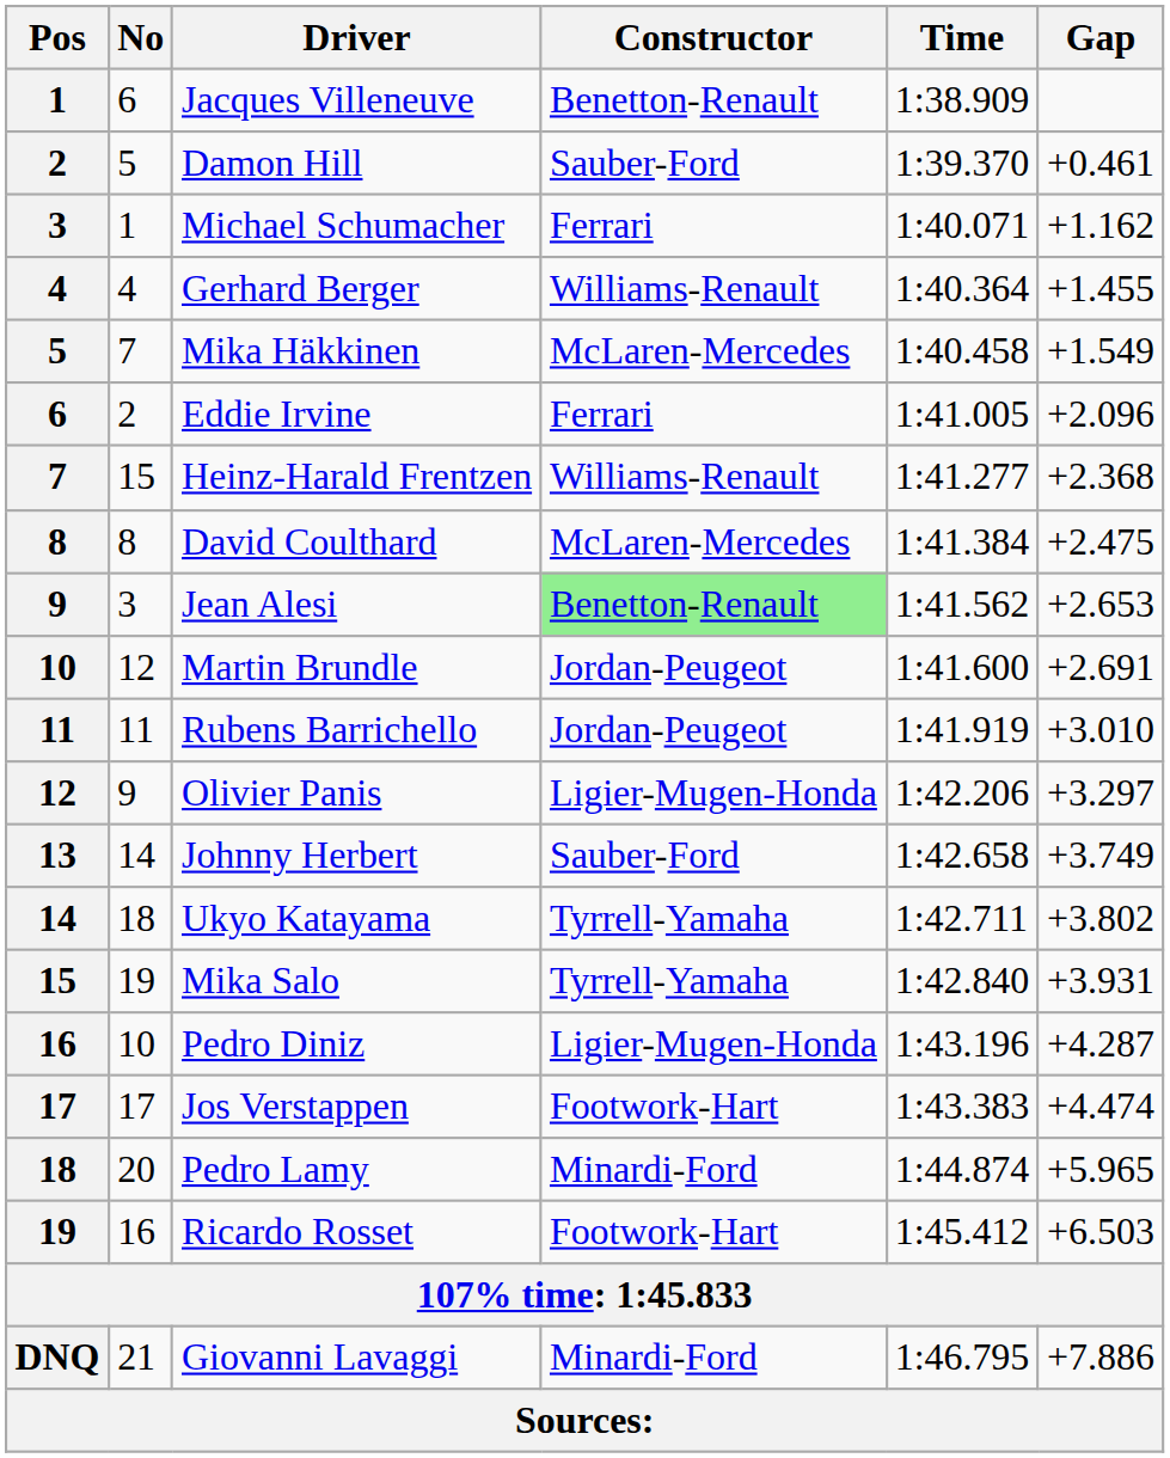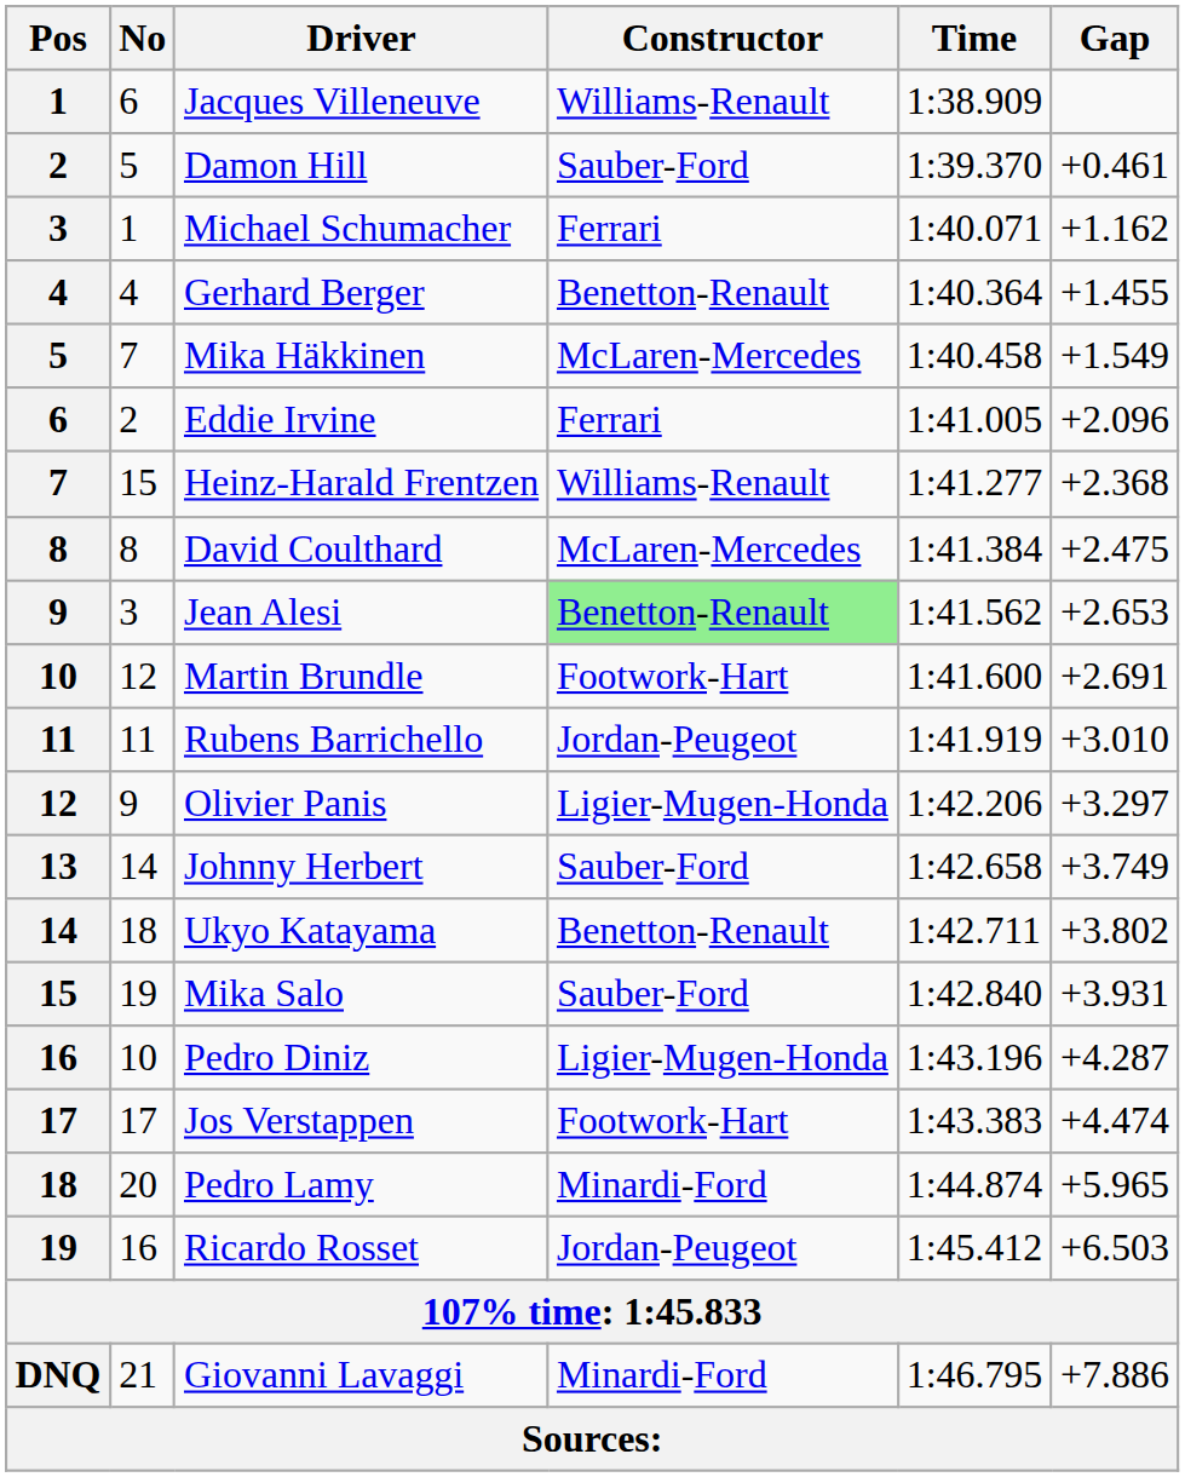 <table class="wikitable sortable" style="font-size: 95%;">
 <tr>
 <th>Pos</th>
 <th>No</th>
 <th>Driver</th>
 <th>Constructor</th>
 <th>Time</th>
 <th>Gap</th>
 </tr>
 <tr>
 <th>1</th>
 <td>6</td>
 <td> <a href='#'>Jacques Villeneuve</a></td>
-<td><a href='#'>Benetton</a>-<a href='#'>Renault</a></td>
+<td><a href='#'>Williams</a>-<a href='#'>Renault</a></td>
 <td>1:38.909</td>
 <td></td>
 </tr>
 <tr>
 <th>2</th>
 <td>5</td>
 <td> <a href='#'>Damon Hill</a></td>
 <td><a href='#'>Sauber</a>-<a href='#'>Ford</a></td>
 <td>1:39.370</td>
 <td>+0.461</td>
 </tr>
 <tr>
 <th>3</th>
 <td>1</td>
 <td> <a href='#'>Michael Schumacher</a></td>
 <td><a href='#'>Ferrari</a></td>
 <td>1:40.071</td>
 <td>+1.162</td>
 </tr>
 <tr>
 <th>4</th>
 <td>4</td>
 <td> <a href='#'>Gerhard Berger</a></td>
-<td><a href='#'>Williams</a>-<a href='#'>Renault</a></td>
+<td><a href='#'>Benetton</a>-<a href='#'>Renault</a></td>
 <td>1:40.364</td>
 <td>+1.455</td>
 </tr>
 <tr>
 <th>5</th>
 <td>7</td>
 <td> <a href='#'>Mika Häkkinen</a></td>
 <td><a href='#'>McLaren</a>-<a href='#'>Mercedes</a></td>
 <td>1:40.458</td>
 <td>+1.549</td>
 </tr>
 <tr>
 <th>6</th>
 <td>2</td>
 <td> <a href='#'>Eddie Irvine</a></td>
 <td><a href='#'>Ferrari</a></td>
 <td>1:41.005</td>
 <td>+2.096</td>
 </tr>
 <tr>
 <th>7</th>
 <td>15</td>
 <td> <a href='#'>Heinz-Harald Frentzen</a></td>
 <td><a href='#'>Williams</a>-<a href='#'>Renault</a></td>
 <td>1:41.277</td>
 <td>+2.368</td>
 </tr>
 <tr>
 <th>8</th>
 <td>8</td>
 <td> <a href='#'>David Coulthard</a></td>
 <td><a href='#'>McLaren</a>-<a href='#'>Mercedes</a></td>
 <td>1:41.384</td>
 <td>+2.475</td>
 </tr>
 <tr>
 <th>9</th>
 <td>3</td>
 <td> <a href='#'>Jean Alesi</a></td>
 <td style="background: lightgreen;"><a href='#'>Benetton</a>-<a href='#'>Renault</a></td>
 <td>1:41.562</td>
 <td>+2.653</td>
 </tr>
 <tr>
 <th>10</th>
 <td>12</td>
 <td> <a href='#'>Martin Brundle</a></td>
-<td><a href='#'>Jordan</a>-<a href='#'>Peugeot</a></td>
+<td><a href='#'>Footwork</a>-<a href='#'>Hart</a></td>
 <td>1:41.600</td>
 <td>+2.691</td>
 </tr>
 <tr>
 <th>11</th>
 <td>11</td>
 <td> <a href='#'>Rubens Barrichello</a></td>
 <td><a href='#'>Jordan</a>-<a href='#'>Peugeot</a></td>
 <td>1:41.919</td>
 <td>+3.010</td>
 </tr>
 <tr>
 <th>12</th>
 <td>9</td>
 <td> <a href='#'>Olivier Panis</a></td>
 <td><a href='#'>Ligier</a>-<a href='#'>Mugen-Honda</a></td>
 <td>1:42.206</td>
 <td>+3.297</td>
 </tr>
 <tr>
 <th>13</th>
 <td>14</td>
 <td> <a href='#'>Johnny Herbert</a></td>
 <td><a href='#'>Sauber</a>-<a href='#'>Ford</a></td>
 <td>1:42.658</td>
 <td>+3.749</td>
 </tr>
 <tr>
 <th>14</th>
 <td>18</td>
 <td> <a href='#'>Ukyo Katayama</a></td>
-<td><a href='#'>Tyrrell</a>-<a href='#'>Yamaha</a></td>
+<td><a href='#'>Benetton</a>-<a href='#'>Renault</a></td>
 <td>1:42.711</td>
 <td>+3.802</td>
 </tr>
 <tr>
 <th>15</th>
 <td>19</td>
 <td> <a href='#'>Mika Salo</a></td>
-<td><a href='#'>Tyrrell</a>-<a href='#'>Yamaha</a></td>
+<td><a href='#'>Sauber</a>-<a href='#'>Ford</a></td>
 <td>1:42.840</td>
 <td>+3.931</td>
 </tr>
 <tr>
 <th>16</th>
 <td>10</td>
 <td> <a href='#'>Pedro Diniz</a></td>
 <td><a href='#'>Ligier</a>-<a href='#'>Mugen-Honda</a></td>
 <td>1:43.196</td>
 <td>+4.287</td>
 </tr>
 <tr>
 <th>17</th>
 <td>17</td>
 <td> <a href='#'>Jos Verstappen</a></td>
 <td><a href='#'>Footwork</a>-<a href='#'>Hart</a></td>
 <td>1:43.383</td>
 <td>+4.474</td>
 </tr>
 <tr>
 <th>18</th>
 <td>20</td>
 <td> <a href='#'>Pedro Lamy</a></td>
 <td><a href='#'>Minardi</a>-<a href='#'>Ford</a></td>
 <td>1:44.874</td>
 <td>+5.965</td>
 </tr>
 <tr>
 <th>19</th>
 <td>16</td>
 <td> <a href='#'>Ricardo Rosset</a></td>
-<td><a href='#'>Footwork</a>-<a href='#'>Hart</a></td>
+<td><a href='#'>Jordan</a>-<a href='#'>Peugeot</a></td>
 <td>1:45.412</td>
 <td>+6.503</td>
 </tr>
 <tr>
 <th colspan="6"><a href='#'>107% time</a>: 1:45.833</th>
 </tr>
 <tr>
 <th>DNQ</th>
 <td>21</td>
 <td> <a href='#'>Giovanni Lavaggi</a></td>
 <td><a href='#'>Minardi</a>-<a href='#'>Ford</a></td>
 <td>1:46.795</td>
 <td>+7.886</td>
 </tr>
 <tr>
 <th colspan="6">Sources:</th>
 </tr>
 </table>
